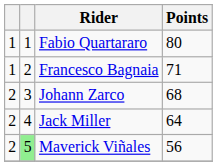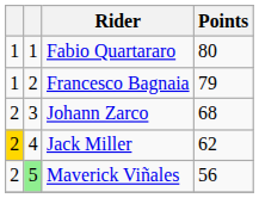 <table class="wikitable" style="font-size: 85%;">
 <tr>
 <th></th>
 <th></th>
 <th>Rider</th>
 <th>Points</th>
 </tr>
 <tr>
 <td> 1</td>
 <td align=center>1</td>
 <td> <a href='#'>Fabio Quartararo</a></td>
 <td align=left>80</td>
 </tr>
 <tr>
 <td> 1</td>
 <td align=center>2</td>
 <td> <a href='#'>Francesco Bagnaia</a></td>
-<td align=left>71</td>
+<td align=left>79</td>
 </tr>
 <tr>
 <td> 2</td>
 <td align=center>3</td>
 <td> <a href='#'>Johann Zarco</a></td>
 <td align=left>68</td>
 </tr>
 <tr>
-<td> 2</td>
+<td style="background: gold;"> 2</td>
 <td align=center>4</td>
 <td> <a href='#'>Jack Miller</a></td>
-<td align=left>64</td>
+<td align=left>62</td>
 </tr>
 <tr>
 <td> 2</td>
 <td align=center style="background: lightgreen;">5</td>
 <td> <a href='#'>Maverick Viñales</a></td>
 <td align=left>56</td>
 </tr>
 <tr>
 </tr>
 </table>
